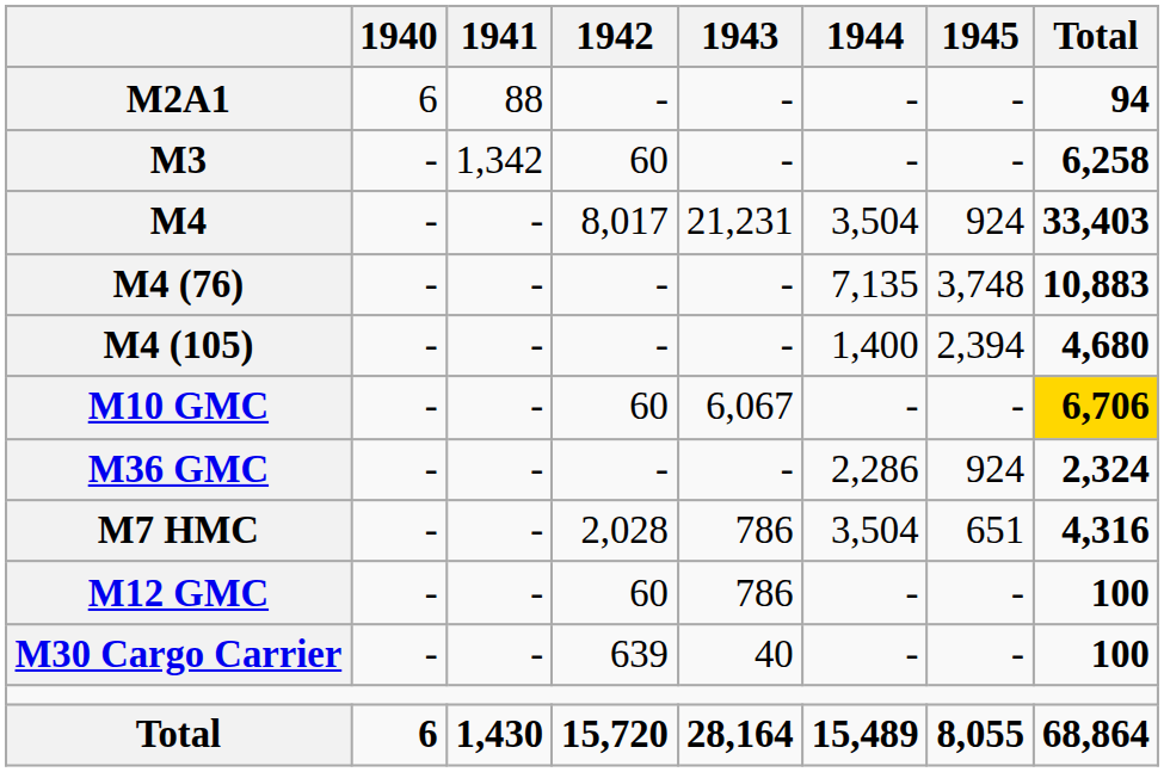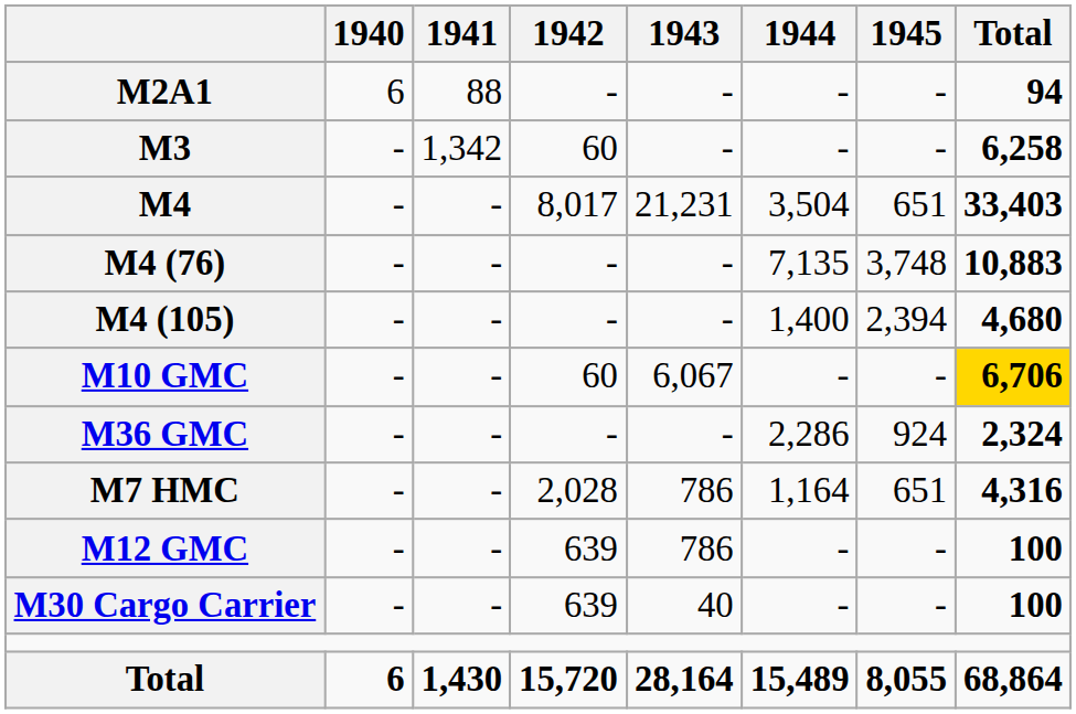 <table class="wikitable" style="text-align: right;">
 <tr>
 <th></th>
 <th>1940</th>
 <th>1941</th>
 <th>1942</th>
 <th>1943</th>
 <th>1944</th>
 <th>1945</th>
 <th>Total</th>
 </tr>
 <tr>
 <th>M2A1</th>
 <td>6</td>
 <td>88</td>
 <td>-</td>
 <td>-</td>
 <td>-</td>
 <td>-</td>
 <td><strong>94</strong></td>
 </tr>
 <tr>
 <th>M3</th>
 <td>-</td>
 <td>1,342</td>
 <td>60</td>
 <td>-</td>
 <td>-</td>
 <td>-</td>
 <td><strong>6,258</strong></td>
 </tr>
 <tr>
 <th>M4</th>
 <td>-</td>
 <td>-</td>
 <td>8,017</td>
 <td>21,231</td>
 <td>3,504</td>
-<td>924</td>
+<td>651</td>
 <td><strong>33,403</strong></td>
 </tr>
 <tr>
 <th>M4 (76)</th>
 <td>-</td>
 <td>-</td>
 <td>-</td>
 <td>-</td>
 <td>7,135</td>
 <td>3,748</td>
 <td><strong>10,883</strong></td>
 </tr>
 <tr>
 <th>M4 (105)</th>
 <td>-</td>
 <td>-</td>
 <td>-</td>
 <td>-</td>
 <td>1,400</td>
 <td>2,394</td>
 <td><strong>4,680</strong></td>
 </tr>
 <tr>
 <th><a href='#'>M10 GMC</a></th>
 <td>-</td>
 <td>-</td>
 <td>60</td>
 <td>6,067</td>
 <td>-</td>
 <td>-</td>
 <td style="background: gold;"><strong>6,706</strong></td>
 </tr>
 <tr>
 <th><a href='#'>M36 GMC</a></th>
 <td>-</td>
 <td>-</td>
 <td>-</td>
 <td>-</td>
 <td>2,286</td>
 <td>924</td>
 <td><strong>2,324</strong></td>
 </tr>
 <tr>
 <th>M7 HMC</th>
 <td>-</td>
 <td>-</td>
 <td>2,028</td>
 <td>786</td>
-<td>3,504</td>
+<td>1,164</td>
 <td>651</td>
 <td><strong>4,316</strong></td>
 </tr>
 <tr>
 <th><a href='#'>M12 GMC</a></th>
 <td>-</td>
 <td>-</td>
-<td>60</td>
+<td>639</td>
 <td>786</td>
 <td>-</td>
 <td>-</td>
 <td><strong>100</strong></td>
 </tr>
 <tr>
 <th><a href='#'>M30 Cargo Carrier</a></th>
 <td>-</td>
 <td>-</td>
 <td>639</td>
 <td>40</td>
 <td>-</td>
 <td>-</td>
 <td><strong>100</strong></td>
 </tr>
 <tr>
 <td colspan="8"></td>
 </tr>
 <tr>
 <th>Total</th>
 <td><strong>6</strong></td>
 <td><strong>1,430</strong></td>
 <td><strong>15,720</strong></td>
 <td><strong>28,164</strong></td>
 <td><strong>15,489</strong></td>
 <td><strong>8,055</strong></td>
 <td><strong>68,864</strong></td>
 </tr>
 </table>
